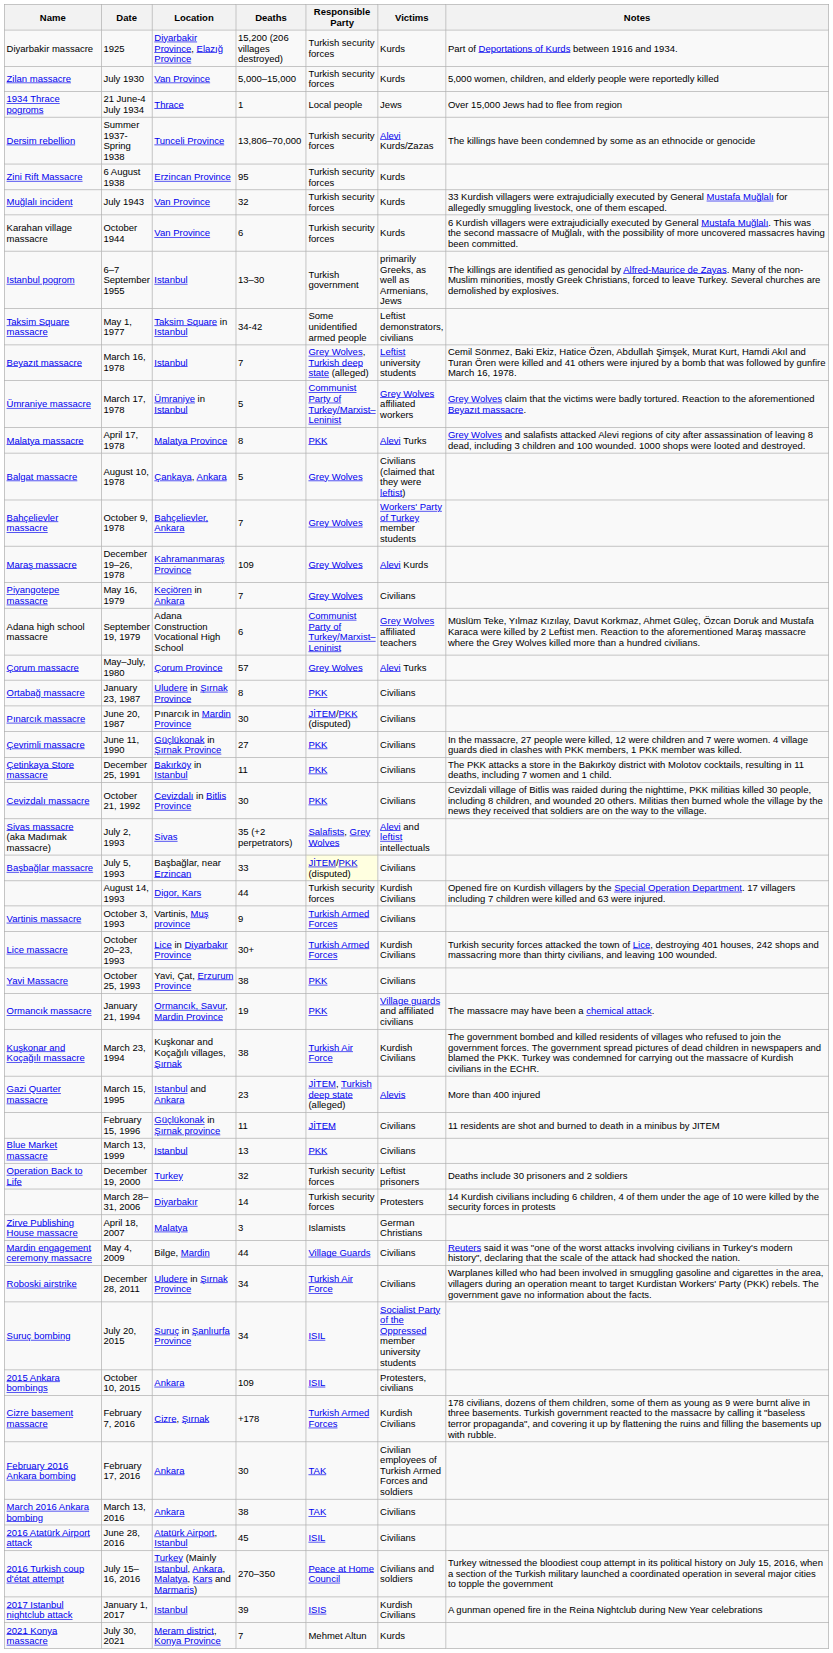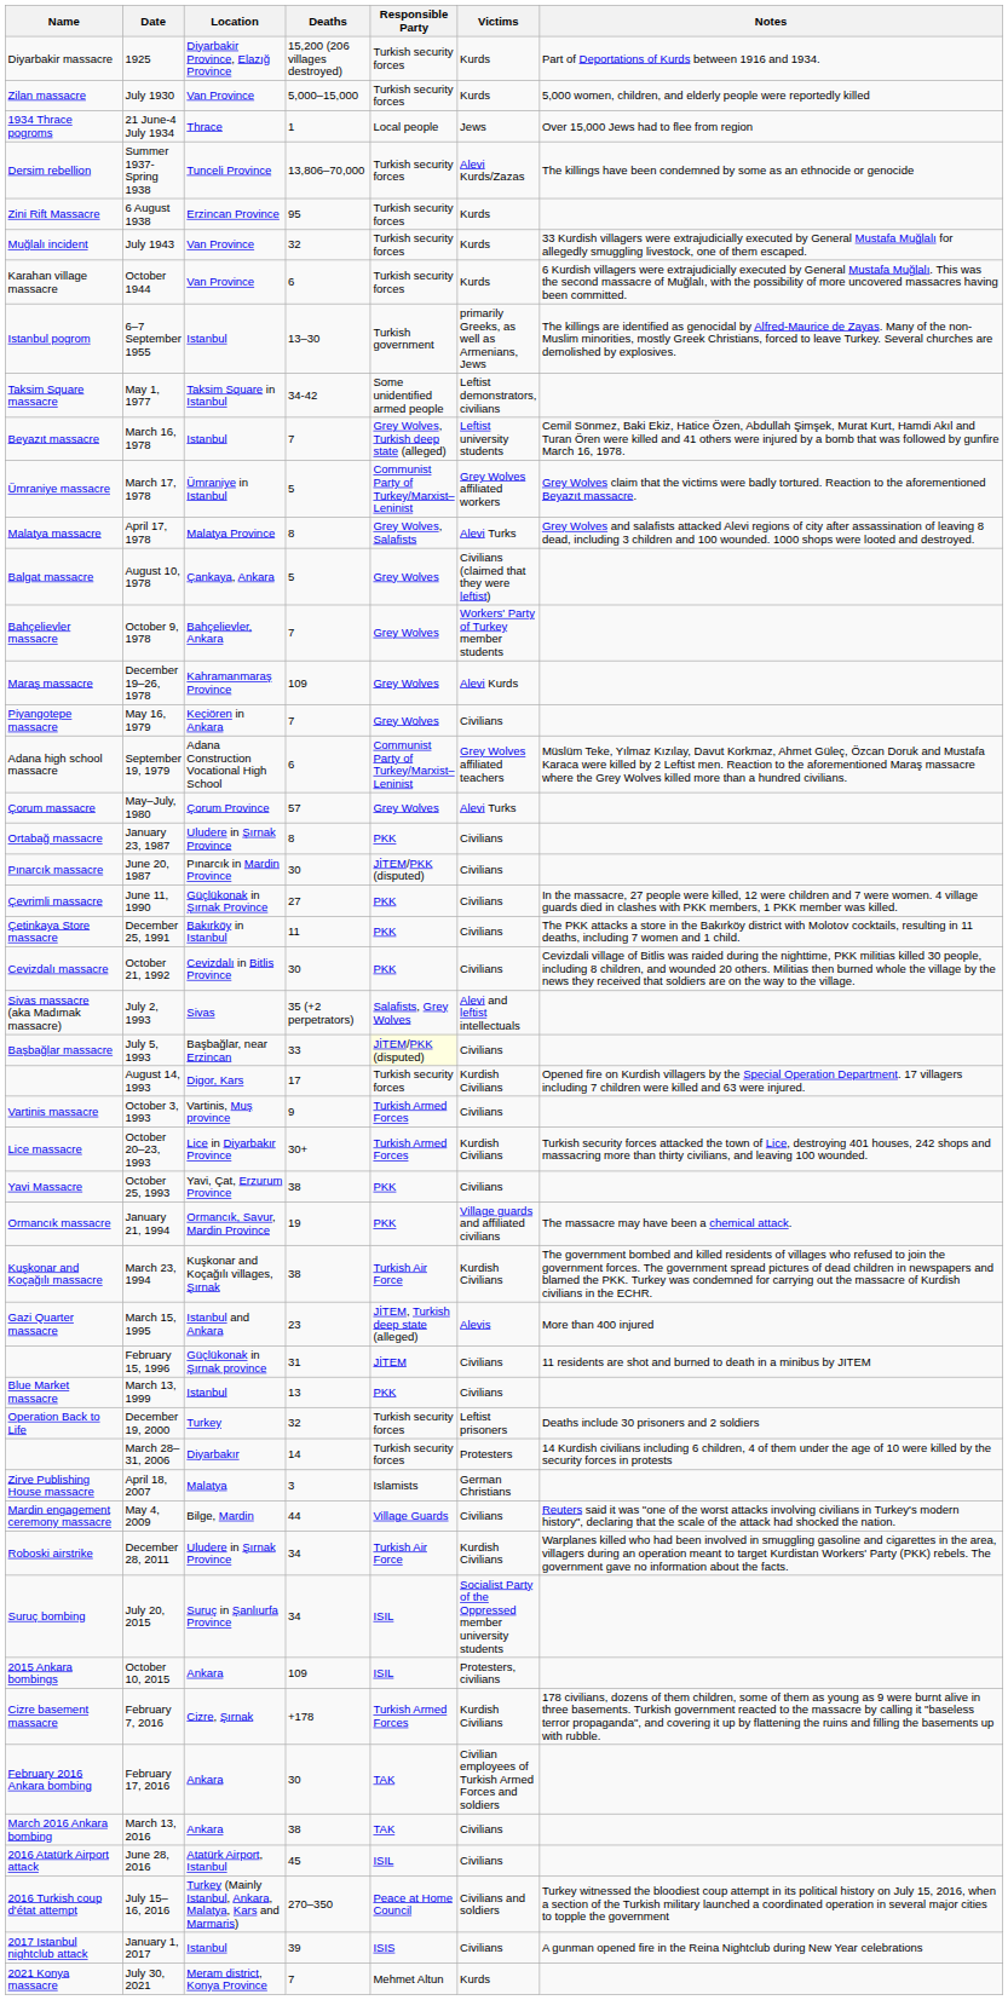 <table class="sortable wikitable" style="font-size:90%;">
 <tr>
 <th style="width:140px;">Name</th>
 <th style="width:65px;">Date</th>
 <th style="width:120px;">Location</th>
 <th style="width:100px;">Deaths</th>
 <th style="width:75px;">Responsible Party</th>
 <th style="width:75px;">Victims</th>
 <th class="unsortable">Notes</th>
 </tr>
 <tr>
 <td>Diyarbakir massacre</td>
 <td>1925</td>
 <td><a href='#'>Diyarbakir Province</a>, <a href='#'>Elazığ Province</a></td>
 <td>15,200 (206 villages destroyed)</td>
 <td>Turkish security forces</td>
 <td>Kurds</td>
 <td>Part of <a href='#'>Deportations of Kurds</a> between 1916 and 1934.</td>
 </tr>
 <tr>
 <td><a href='#'>Zilan massacre</a></td>
 <td>July 1930</td>
 <td><a href='#'>Van Province</a></td>
 <td>5,000–15,000</td>
 <td>Turkish security forces</td>
 <td>Kurds</td>
 <td>5,000 women, children, and elderly people were reportedly killed</td>
 </tr>
 <tr>
 <td><a href='#'>1934 Thrace pogroms</a></td>
 <td>21 June-4 July 1934</td>
 <td><a href='#'>Thrace</a></td>
 <td>1</td>
 <td>Local people</td>
 <td>Jews</td>
 <td>Over 15,000 Jews had to flee from region</td>
 </tr>
 <tr>
 <td><a href='#'>Dersim rebellion</a></td>
 <td>Summer 1937-Spring 1938</td>
 <td><a href='#'>Tunceli Province</a></td>
 <td>13,806–70,000</td>
 <td>Turkish security forces</td>
 <td><a href='#'>Alevi</a> Kurds/Zazas</td>
 <td>The killings have been condemned by some as an ethnocide or genocide</td>
 </tr>
 <tr>
 <td><a href='#'>Zini Rift Massacre</a></td>
 <td>6 August 1938</td>
 <td><a href='#'>Erzincan Province</a></td>
 <td>95</td>
 <td>Turkish security forces</td>
 <td>Kurds</td>
 <td></td>
 </tr>
 <tr>
 <td><a href='#'>Muğlalı incident</a></td>
 <td>July 1943</td>
 <td><a href='#'>Van Province</a></td>
 <td>32</td>
 <td>Turkish security forces</td>
 <td>Kurds</td>
 <td>33 Kurdish villagers were extrajudicially executed by General <a href='#'>Mustafa Muğlalı</a> for allegedly smuggling livestock, one of them escaped.</td>
 </tr>
 <tr>
 <td>Karahan village massacre</td>
 <td>October 1944</td>
 <td><a href='#'>Van Province</a></td>
 <td>6</td>
 <td>Turkish security forces</td>
 <td>Kurds</td>
 <td>6 Kurdish villagers were extrajudicially executed by General <a href='#'>Mustafa Muğlalı</a>. This was the second massacre of Muğlalı, with the possibility of more uncovered massacres having been committed.</td>
 </tr>
 <tr>
 <td><a href='#'>Istanbul pogrom</a></td>
 <td>6–7 September 1955</td>
 <td><a href='#'>Istanbul</a></td>
 <td>13–30</td>
 <td>Turkish government</td>
 <td>primarily Greeks, as well as Armenians, Jews</td>
 <td>The killings are identified as genocidal by <a href='#'>Alfred-Maurice de Zayas</a>. Many of the non-Muslim minorities, mostly Greek Christians, forced to leave Turkey. Several churches are demolished by explosives.</td>
 </tr>
 <tr>
 <td><a href='#'>Taksim Square massacre</a></td>
 <td>May 1, 1977</td>
 <td><a href='#'>Taksim Square</a> in <a href='#'>Istanbul</a></td>
 <td>34-42</td>
 <td>Some unidentified armed people</td>
 <td>Leftist demonstrators, civilians</td>
 </tr>
 <tr>
 <td><a href='#'>Beyazıt massacre</a></td>
 <td>March 16, 1978</td>
 <td><a href='#'>Istanbul</a></td>
 <td>7</td>
 <td><a href='#'>Grey Wolves</a>, <a href='#'>Turkish deep state</a> (alleged)</td>
 <td><a href='#'>Leftist</a> university students</td>
 <td>Cemil Sönmez, Baki Ekiz, Hatice Özen, Abdullah Şimşek, Murat Kurt, Hamdi Akıl and Turan Ören were killed and 41 others were injured by a bomb that was followed by gunfire March 16, 1978.</td>
 </tr>
 <tr>
 <td><a href='#'>Ümraniye massacre</a></td>
 <td>March 17, 1978</td>
 <td><a href='#'>Ümraniye</a> in <a href='#'>Istanbul</a></td>
 <td>5</td>
 <td><a href='#'>Communist Party of Turkey/Marxist–Leninist</a></td>
 <td><a href='#'>Grey Wolves</a> affiliated workers</td>
 <td><a href='#'>Grey Wolves</a> claim that the victims were badly tortured. Reaction to the aforementioned <a href='#'>Beyazıt massacre</a>.</td>
 </tr>
 <tr>
 <td><a href='#'>Malatya massacre</a></td>
 <td>April 17, 1978</td>
 <td><a href='#'>Malatya Province</a></td>
 <td>8</td>
-<td><a href='#'>PKK</a></td>
+<td><a href='#'>Grey Wolves</a>, <a href='#'>Salafists</a></td>
 <td><a href='#'>Alevi</a> Turks</td>
 <td><a href='#'>Grey Wolves</a> and salafists attacked Alevi regions of city after assassination of  leaving 8 dead, including 3 children and 100 wounded. 1000 shops were looted and destroyed.</td>
 </tr>
 <tr>
 <td><a href='#'>Balgat massacre</a></td>
 <td>August 10, 1978</td>
 <td><a href='#'>Çankaya</a>, <a href='#'>Ankara</a></td>
 <td>5</td>
 <td><a href='#'>Grey Wolves</a></td>
 <td>Civilians (claimed that they were <a href='#'>leftist</a>)</td>
 <td></td>
 </tr>
 <tr>
 <td><a href='#'>Bahçelievler massacre</a></td>
 <td>October 9, 1978</td>
 <td><a href='#'>Bahçelievler, Ankara</a></td>
 <td>7</td>
 <td><a href='#'>Grey Wolves</a></td>
 <td><a href='#'>Workers' Party of Turkey</a> member students</td>
 <td></td>
 </tr>
 <tr>
 <td><a href='#'>Maraş massacre</a></td>
 <td>December 19–26, 1978</td>
 <td><a href='#'>Kahramanmaraş Province</a></td>
 <td>109</td>
 <td><a href='#'>Grey Wolves</a></td>
 <td><a href='#'>Alevi</a> Kurds</td>
 <td></td>
 </tr>
 <tr>
 <td><a href='#'>Piyangotepe massacre</a></td>
 <td>May 16, 1979</td>
 <td><a href='#'>Keçiören</a> in <a href='#'>Ankara</a></td>
 <td>7</td>
 <td><a href='#'>Grey Wolves</a></td>
 <td>Civilians</td>
 <td></td>
 </tr>
 <tr>
 <td>Adana high school massacre</td>
 <td>September 19, 1979</td>
 <td>Adana Construction Vocational High School</td>
 <td>6</td>
 <td><a href='#'>Communist Party of Turkey/Marxist–Leninist</a></td>
 <td><a href='#'>Grey Wolves</a> affiliated teachers</td>
 <td>Müslüm Teke, Yılmaz Kızılay, Davut Korkmaz, Ahmet Güleç, Özcan Doruk and Mustafa Karaca were killed by 2 Leftist men. Reaction to the aforementioned Maraş massacre where the Grey Wolves killed more than a hundred civilians.</td>
 </tr>
 <tr>
 <td><a href='#'>Çorum massacre</a></td>
 <td>May–July, 1980</td>
 <td><a href='#'>Çorum Province</a></td>
 <td>57</td>
 <td><a href='#'>Grey Wolves</a></td>
 <td><a href='#'>Alevi</a> Turks</td>
 <td></td>
 </tr>
 <tr>
 <td><a href='#'>Ortabağ massacre</a></td>
 <td>January 23, 1987</td>
 <td><a href='#'>Uludere</a> in <a href='#'>Şırnak Province</a></td>
 <td>8</td>
 <td><a href='#'>PKK</a></td>
 <td>Civilians</td>
 <td></td>
 </tr>
 <tr>
 <td><a href='#'>Pınarcık massacre</a></td>
 <td>June 20, 1987</td>
 <td>Pınarcık in <a href='#'>Mardin Province</a></td>
 <td>30</td>
 <td><a href='#'>JİTEM</a>/<a href='#'>PKK</a> (disputed)</td>
 <td>Civilians</td>
 <td></td>
 </tr>
 <tr>
 <td><a href='#'>Çevrimli massacre</a></td>
 <td>June 11, 1990</td>
 <td><a href='#'>Güçlükonak</a> in <a href='#'>Şırnak Province</a></td>
 <td>27</td>
 <td><a href='#'>PKK</a></td>
 <td>Civilians</td>
 <td>In the massacre, 27 people were killed, 12 were children and 7 were women. 4 village guards died in clashes with PKK members, 1 PKK member was killed.</td>
 </tr>
 <tr>
 <td><a href='#'>Çetinkaya Store massacre</a></td>
 <td>December 25, 1991</td>
 <td><a href='#'>Bakırköy</a> in <a href='#'>Istanbul</a></td>
 <td>11</td>
 <td><a href='#'>PKK</a></td>
 <td>Civilians</td>
 <td>The PKK attacks a store in the Bakırköy district with Molotov cocktails, resulting in 11 deaths, including 7 women and 1 child.</td>
 </tr>
 <tr>
 <td><a href='#'>Cevizdalı massacre</a></td>
 <td>October 21, 1992</td>
 <td><a href='#'>Cevizdalı</a> in <a href='#'>Bitlis Province</a></td>
 <td>30</td>
 <td><a href='#'>PKK</a></td>
 <td>Civilians</td>
 <td>Cevizdali village of Bitlis was raided during the nighttime, PKK militias killed 30 people, including 8 children, and wounded 20 others. Militias then burned whole the village by the news they received that soldiers are on the way to the village.</td>
 </tr>
 <tr>
 <td><a href='#'>Sivas massacre</a><br>(aka Madımak massacre)</td>
 <td>July 2, 1993</td>
 <td><a href='#'>Sivas</a></td>
 <td>35 (+2 perpetrators)</td>
 <td><a href='#'>Salafists</a>, <a href='#'>Grey Wolves</a></td>
 <td><a href='#'>Alevi</a> and <a href='#'>leftist</a> intellectuals</td>
 <td></td>
 </tr>
 <tr>
 <td><a href='#'>Başbağlar massacre</a></td>
 <td>July 5, 1993</td>
 <td>Başbağlar, near <a href='#'>Erzincan</a></td>
 <td>33</td>
 <td style="background: lightyellow;"><a href='#'>JİTEM</a>/<a href='#'>PKK</a> (disputed)</td>
 <td>Civilians</td>
 <td></td>
 </tr>
 <tr>
 <td></td>
 <td>August 14, 1993</td>
 <td><a href='#'>Digor, Kars</a></td>
-<td>44</td>
+<td>17</td>
 <td>Turkish security forces</td>
 <td>Kurdish Civilians</td>
 <td>Opened fire on Kurdish villagers by the <a href='#'>Special Operation Department</a>. 17 villagers including 7 children were killed and 63 were injured.</td>
 </tr>
 <tr>
 <td><a href='#'>Vartinis massacre</a></td>
 <td>October 3, 1993</td>
 <td>Vartinis, <a href='#'>Muş province</a></td>
 <td>9</td>
 <td><a href='#'>Turkish Armed Forces</a></td>
 <td>Civilians</td>
 <td></td>
 </tr>
 <tr>
 <td><a href='#'>Lice massacre</a></td>
 <td>October 20–23, 1993</td>
 <td><a href='#'>Lice</a> in <a href='#'>Diyarbakır Province</a></td>
 <td>30+</td>
 <td><a href='#'>Turkish Armed Forces</a></td>
 <td>Kurdish Civilians</td>
 <td>Turkish security forces attacked the town of <a href='#'>Lice</a>, destroying 401 houses, 242 shops and massacring more than thirty civilians, and leaving 100 wounded.</td>
 </tr>
 <tr>
 <td><a href='#'>Yavi Massacre</a></td>
 <td>October 25, 1993</td>
 <td>Yavi, Çat, <a href='#'>Erzurum Province</a></td>
 <td>38</td>
 <td><a href='#'>PKK</a></td>
 <td>Civilians</td>
 <td></td>
 </tr>
 <tr>
 <td><a href='#'>Ormancık massacre</a></td>
 <td>January 21, 1994</td>
 <td><a href='#'>Ormancık, Savur</a>, <a href='#'>Mardin Province</a></td>
 <td>19</td>
 <td><a href='#'>PKK</a></td>
 <td><a href='#'>Village guards</a> and affiliated civilians</td>
 <td>The massacre may have been a <a href='#'>chemical attack</a>.</td>
 </tr>
 <tr>
 <td><a href='#'>Kuşkonar and Koçağılı massacre</a></td>
 <td>March 23, 1994</td>
 <td>Kuşkonar and Koçağılı villages, <a href='#'>Şırnak</a></td>
 <td>38</td>
 <td><a href='#'>Turkish Air Force</a></td>
 <td>Kurdish Civilians</td>
 <td>The government bombed and killed residents of villages who refused to join the government forces. The government spread pictures of dead children in newspapers and blamed the PKK. Turkey was condemned for carrying out the massacre of Kurdish civilians in the ECHR.</td>
 </tr>
 <tr>
 <td><a href='#'>Gazi Quarter massacre</a></td>
 <td>March 15, 1995</td>
 <td><a href='#'>Istanbul</a> and <a href='#'>Ankara</a></td>
 <td>23</td>
 <td><a href='#'>JİTEM</a>, <a href='#'>Turkish deep state</a> (alleged)</td>
 <td><a href='#'>Alevis</a></td>
 <td>More than 400 injured</td>
 </tr>
 <tr>
 <td></td>
 <td>February 15, 1996</td>
 <td><a href='#'>Güçlükonak</a> in <a href='#'>Şırnak province</a></td>
-<td>11</td>
+<td>31</td>
 <td><a href='#'>JİTEM</a></td>
 <td>Civilians</td>
 <td>11 residents are shot and burned to death in a minibus by JITEM</td>
 </tr>
 <tr>
 <td><a href='#'>Blue Market massacre</a></td>
 <td>March 13, 1999</td>
 <td><a href='#'>Istanbul</a></td>
 <td>13</td>
 <td><a href='#'>PKK</a></td>
 <td>Civilians</td>
 <td></td>
 </tr>
 <tr>
 <td><a href='#'>Operation Back to Life</a></td>
 <td>December 19, 2000</td>
 <td><a href='#'>Turkey</a></td>
 <td>32</td>
 <td>Turkish security forces</td>
 <td>Leftist prisoners</td>
 <td>Deaths include 30 prisoners and 2 soldiers</td>
 </tr>
 <tr>
 <td></td>
 <td>March 28–31, 2006</td>
 <td><a href='#'>Diyarbakır</a></td>
 <td>14</td>
 <td>Turkish security forces</td>
 <td>Protesters</td>
 <td>14 Kurdish civilians including 6 children, 4 of them under the age of 10 were killed by the security forces in protests</td>
 </tr>
 <tr>
 <td><a href='#'>Zirve Publishing House massacre</a></td>
 <td>April 18, 2007</td>
 <td><a href='#'>Malatya</a></td>
 <td>3</td>
 <td>Islamists</td>
 <td>German Christians</td>
 <td></td>
 </tr>
 <tr>
 <td><a href='#'>Mardin engagement ceremony massacre</a></td>
 <td>May 4, 2009</td>
 <td>Bilge, <a href='#'>Mardin</a></td>
 <td>44</td>
 <td><a href='#'>Village Guards</a></td>
 <td>Civilians</td>
 <td><a href='#'>Reuters</a> said it was "one of the worst attacks involving civilians in Turkey's modern history", declaring that the scale of the attack had shocked the nation.</td>
 </tr>
 <tr>
 <td><a href='#'>Roboski airstrike</a></td>
 <td>December 28, 2011</td>
 <td><a href='#'>Uludere</a> in <a href='#'>Şırnak Province</a></td>
 <td>34</td>
 <td><a href='#'>Turkish Air Force</a></td>
-<td>Civilians</td>
+<td>Kurdish Civilians</td>
 <td>Warplanes killed who had been involved in smuggling gasoline and cigarettes in the area, villagers during an operation meant to target Kurdistan Workers' Party (PKK) rebels. The government gave no information about the facts.</td>
 </tr>
 <tr>
 <td><a href='#'>Suruç bombing</a></td>
 <td>July 20, 2015</td>
 <td><a href='#'>Suruç</a> in <a href='#'>Şanlıurfa Province</a></td>
 <td>34</td>
 <td><a href='#'>ISIL</a></td>
 <td><a href='#'>Socialist Party of the Oppressed</a> member university students</td>
 <td></td>
 </tr>
 <tr>
 <td><a href='#'>2015 Ankara bombings</a></td>
 <td>October 10, 2015</td>
 <td><a href='#'>Ankara</a></td>
 <td>109</td>
 <td><a href='#'>ISIL</a></td>
 <td>Protesters, civilians</td>
 <td></td>
 </tr>
 <tr>
 <td><a href='#'>Cizre basement massacre</a></td>
 <td>February 7, 2016</td>
 <td><a href='#'>Cizre</a>, <a href='#'>Şırnak</a></td>
 <td>+178</td>
 <td><a href='#'>Turkish Armed Forces</a></td>
 <td>Kurdish Civilians</td>
 <td>178 civilians, dozens of them children, some of them as young as 9 were burnt alive in three basements. Turkish government reacted to the massacre by calling it "baseless terror propaganda", and covering it up by flattening the ruins and filling the basements up with rubble.</td>
 </tr>
 <tr>
 <td><a href='#'>February 2016 Ankara bombing</a></td>
 <td>February 17, 2016</td>
 <td><a href='#'>Ankara</a></td>
 <td>30</td>
 <td><a href='#'>TAK</a></td>
 <td>Civilian employees of Turkish Armed Forces and soldiers</td>
 <td></td>
 </tr>
 <tr>
 <td><a href='#'>March 2016 Ankara bombing</a></td>
 <td>March 13, 2016</td>
 <td><a href='#'>Ankara</a></td>
 <td>38</td>
 <td><a href='#'>TAK</a></td>
 <td>Civilians</td>
 <td></td>
 </tr>
 <tr>
 <td><a href='#'>2016 Atatürk Airport attack</a></td>
 <td>June 28, 2016</td>
 <td><a href='#'>Atatürk Airport</a>, <a href='#'>Istanbul</a></td>
 <td>45</td>
 <td><a href='#'>ISIL</a></td>
 <td>Civilians</td>
 <td></td>
 </tr>
 <tr>
 <td><a href='#'>2016 Turkish coup d'état attempt</a></td>
 <td>July 15–16, 2016</td>
 <td><a href='#'>Turkey</a> (Mainly <a href='#'>Istanbul</a>, <a href='#'>Ankara</a>, <a href='#'>Malatya</a>, <a href='#'>Kars</a> and <a href='#'>Marmaris</a>)</td>
 <td>270–350</td>
 <td><a href='#'>Peace at Home Council</a></td>
 <td>Civilians and soldiers</td>
 <td>Turkey witnessed the bloodiest coup attempt in its political history on July 15, 2016, when a section of the Turkish military launched a coordinated operation in several major cities to topple the government</td>
 </tr>
 <tr>
 <td><a href='#'>2017 Istanbul nightclub attack</a></td>
 <td>January 1, 2017</td>
 <td><a href='#'>Istanbul</a></td>
 <td>39</td>
 <td><a href='#'>ISIS</a></td>
-<td>Kurdish Civilians</td>
+<td>Civilians</td>
 <td>A gunman opened fire in the Reina Nightclub during New Year celebrations</td>
 </tr>
 <tr>
 <td><a href='#'>2021 Konya massacre</a></td>
 <td>July 30, 2021</td>
 <td><a href='#'>Meram district</a>, <a href='#'>Konya Province</a></td>
 <td>7</td>
 <td>Mehmet Altun</td>
 <td>Kurds</td>
 </tr>
 </table>
